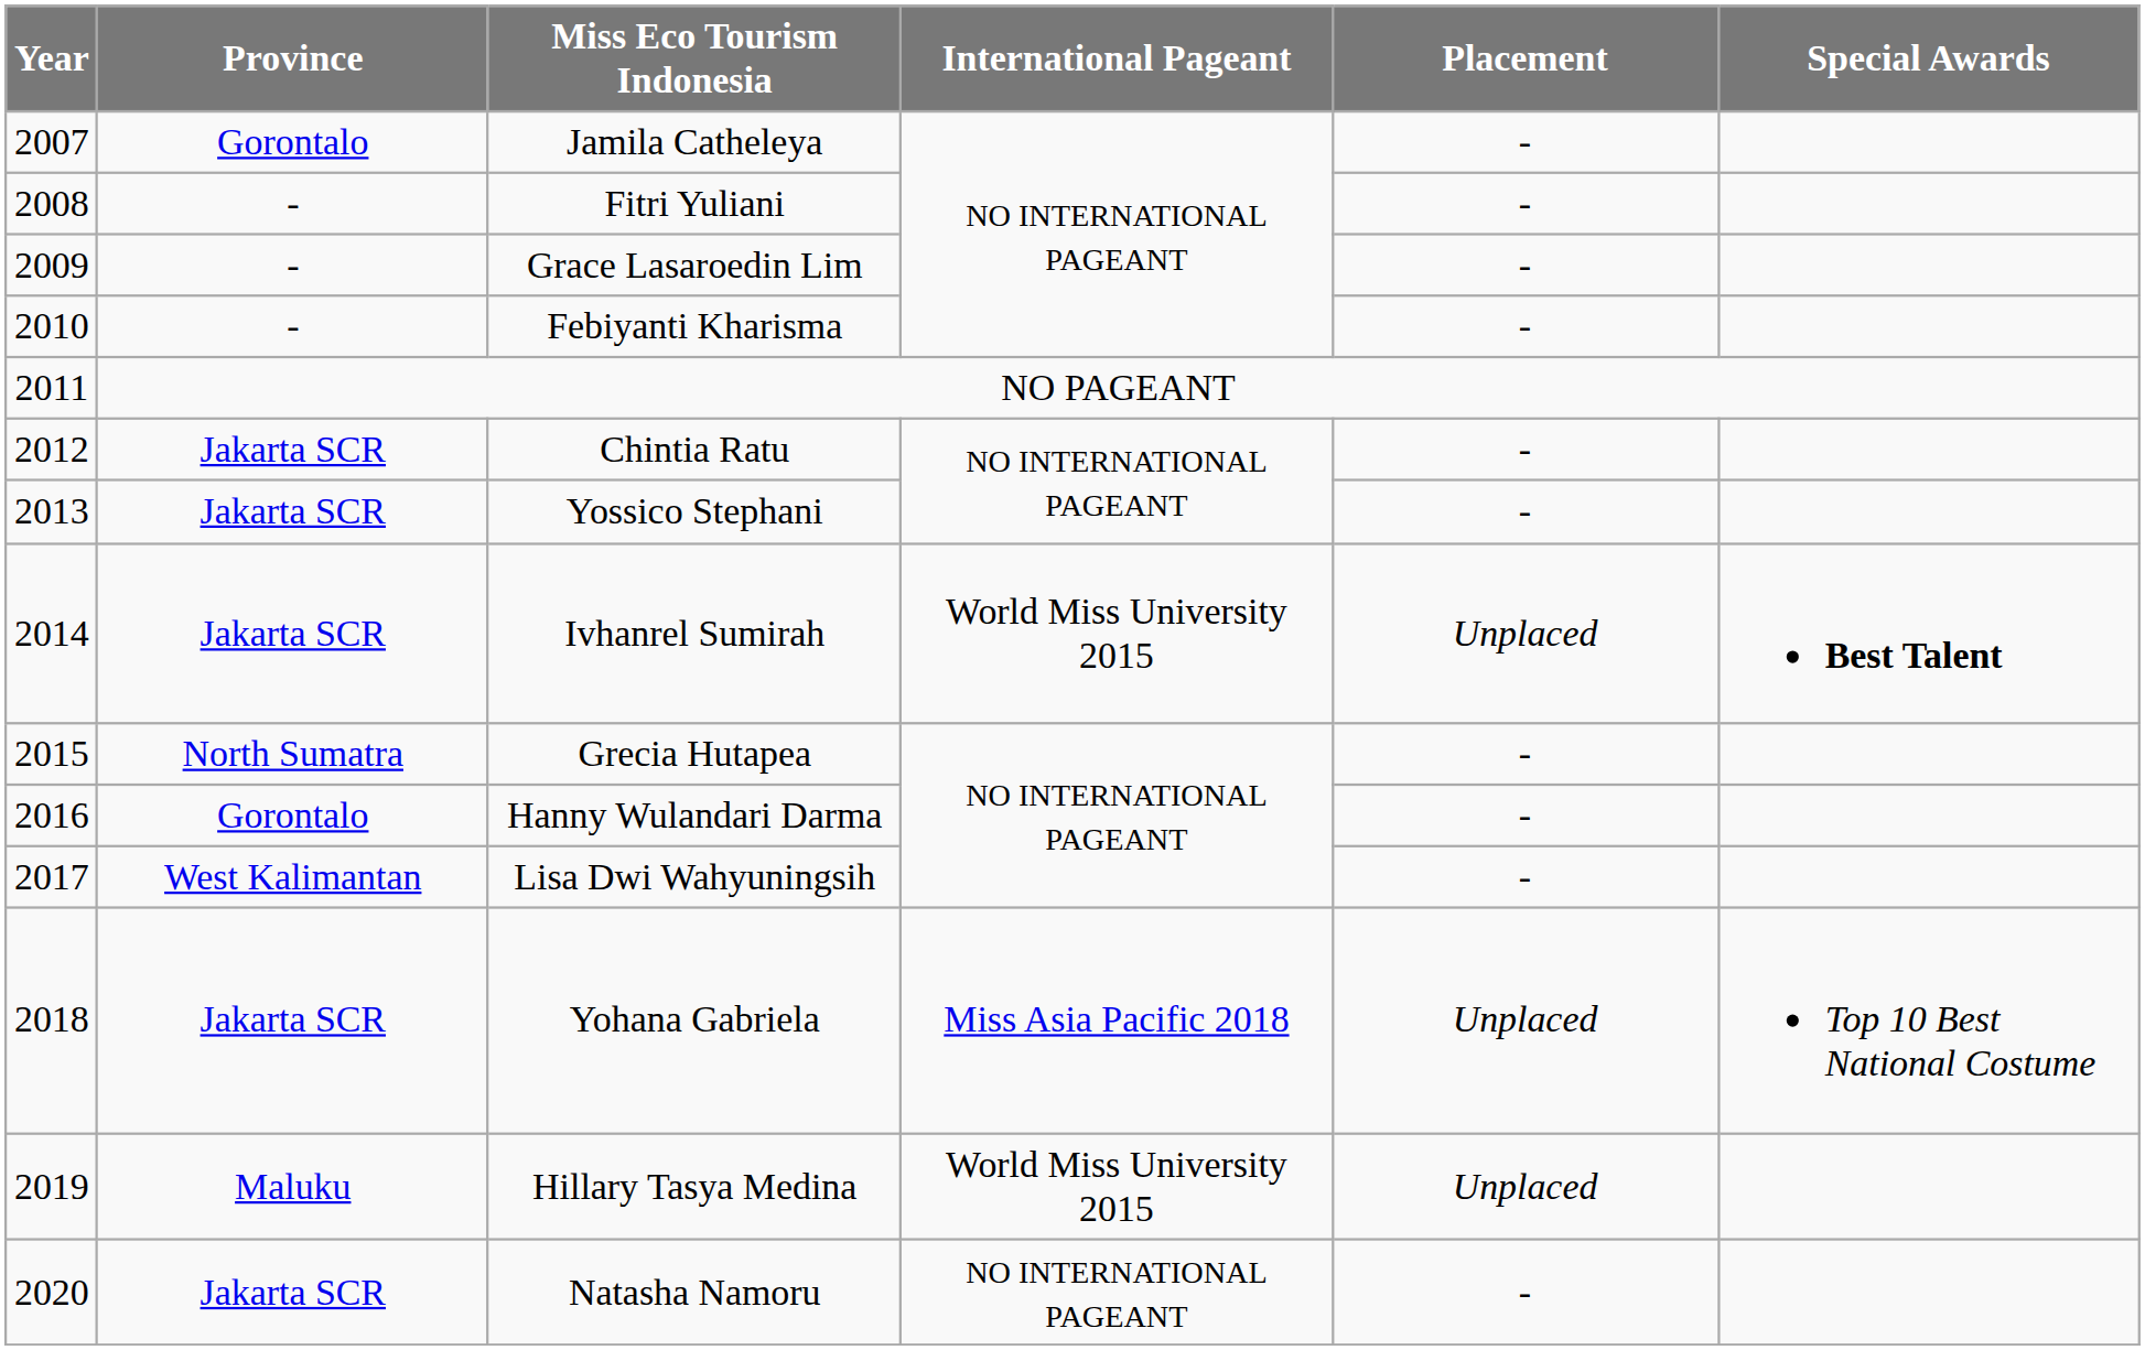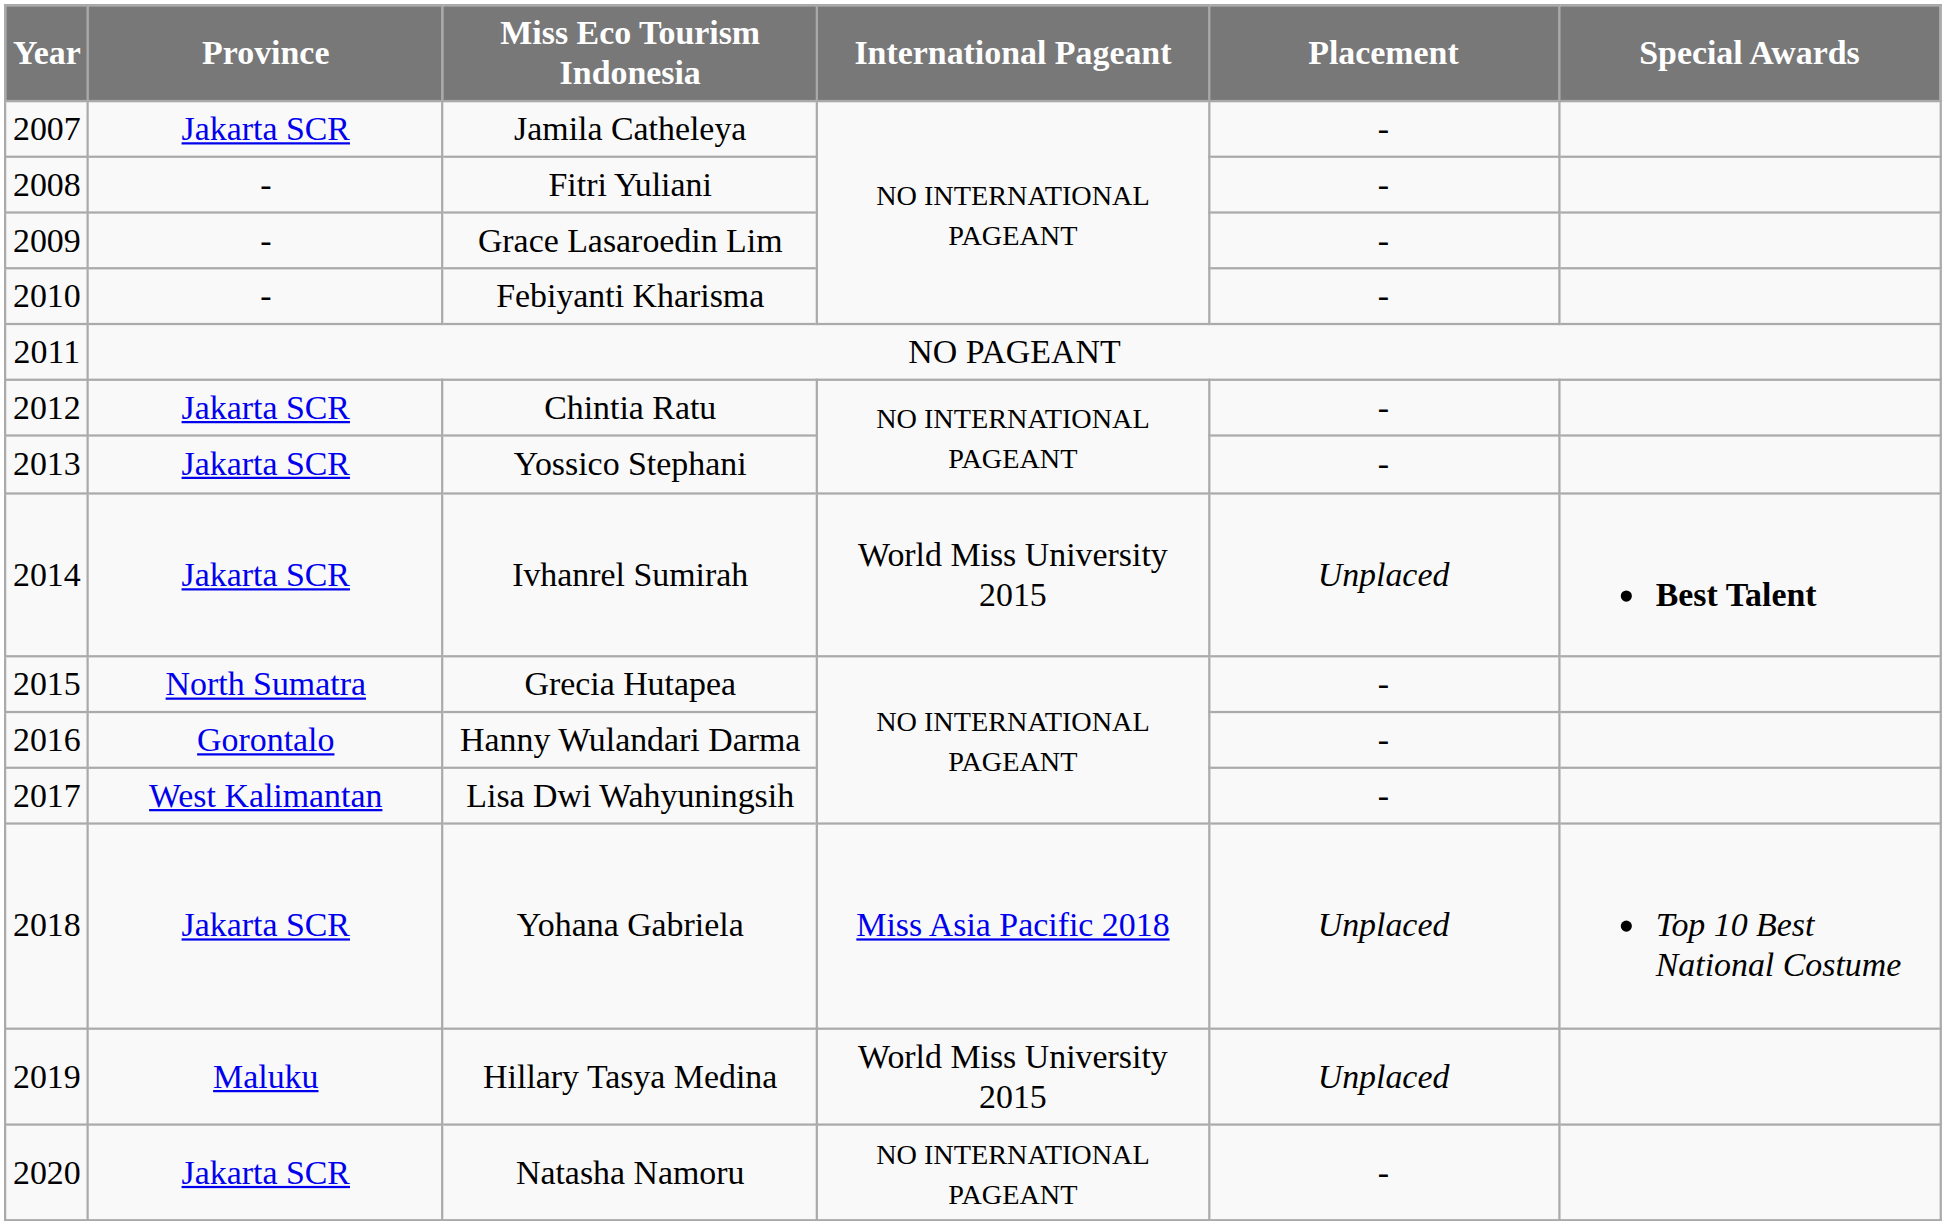 <table class="wikitable sortable" style="font-size: 95%; text-align:center">
 <tr>
 <th width="30" style="background-color:#787878;color:#FFFFFF;">Year</th>
 <th width="250" style="background-color:#787878;color:#FFFFFF;">Province</th>
 <th width="250" style="background-color:#787878;color:#FFFFFF;">Miss Eco Tourism Indonesia</th>
 <th width="250" style="background-color:#787878;color:#FFFFFF;">International Pageant</th>
 <th width="250" style="background-color:#787878;color:#FFFFFF;">Placement</th>
 <th width="250" style="background-color:#787878;color:#FFFFFF;">Special Awards</th>
 </tr>
 <tr>
 <td>2007</td>
-<td><a href='#'>Gorontalo</a></td>
+<td><a href='#'>Jakarta SCR</a></td>
 <td>Jamila Catheleya</td>
 <td rowspan="4"><small>NO INTERNATIONAL PAGEANT</small></td>
 <td>-</td>
 <td></td>
 </tr>
 <tr>
 <td>2008</td>
 <td>-</td>
 <td>Fitri Yuliani</td>
 <td>-</td>
 <td></td>
 </tr>
 <tr>
 <td>2009</td>
 <td>-</td>
 <td>Grace Lasaroedin Lim</td>
 <td>-</td>
 <td></td>
 </tr>
 <tr>
 <td>2010</td>
 <td>-</td>
 <td>Febiyanti Kharisma</td>
 <td>-</td>
 <td></td>
 </tr>
 <tr>
 <td>2011</td>
 <td colspan="6" style="text-align:center;">NO PAGEANT</td>
 </tr>
 <tr>
 <td>2012</td>
 <td><a href='#'>Jakarta SCR</a></td>
 <td>Chintia Ratu</td>
 <td rowspan="2"><small>NO INTERNATIONAL PAGEANT</small></td>
 <td>-</td>
 <td></td>
 </tr>
 <tr>
 <td>2013</td>
 <td><a href='#'>Jakarta SCR</a></td>
 <td>Yossico Stephani</td>
 <td>-</td>
 <td></td>
 </tr>
 <tr>
 <td>2014</td>
 <td><a href='#'>Jakarta SCR</a></td>
 <td>Ivhanrel Sumirah</td>
 <td>World Miss University 2015</td>
 <td><em>Unplaced</em></td>
 <td align="left"><br><ul><li><strong>Best Talent</strong></li></ul></td>
 </tr>
 <tr>
 <td>2015</td>
 <td><a href='#'>North Sumatra</a></td>
 <td>Grecia Hutapea</td>
 <td rowspan="3"><small>NO INTERNATIONAL PAGEANT</small></td>
 <td>-</td>
 <td></td>
 </tr>
 <tr>
 <td>2016</td>
 <td><a href='#'>Gorontalo</a></td>
 <td>Hanny Wulandari Darma</td>
 <td>-</td>
 <td></td>
 </tr>
 <tr>
 <td>2017</td>
 <td><a href='#'>West Kalimantan</a></td>
 <td>Lisa Dwi Wahyuningsih</td>
 <td>-</td>
 <td></td>
 </tr>
 <tr>
 <td>2018</td>
 <td><a href='#'>Jakarta SCR</a></td>
 <td>Yohana Gabriela</td>
 <td><a href='#'>Miss Asia Pacific 2018</a></td>
 <td><em>Unplaced</em></td>
 <td align="left"><br><ul><li><em>Top 10 Best National Costume</em></li></ul></td>
 </tr>
 <tr>
 <td>2019</td>
 <td><a href='#'>Maluku</a></td>
 <td>Hillary Tasya Medina</td>
 <td>World Miss University 2015</td>
 <td><em>Unplaced</em></td>
 <td></td>
 </tr>
 <tr>
 <td>2020</td>
 <td><a href='#'>Jakarta SCR</a></td>
 <td>Natasha Namoru</td>
 <td><small>NO INTERNATIONAL PAGEANT</small></td>
 <td>-</td>
 <td></td>
 </tr>
 <tr>
 </tr>
 </table>
